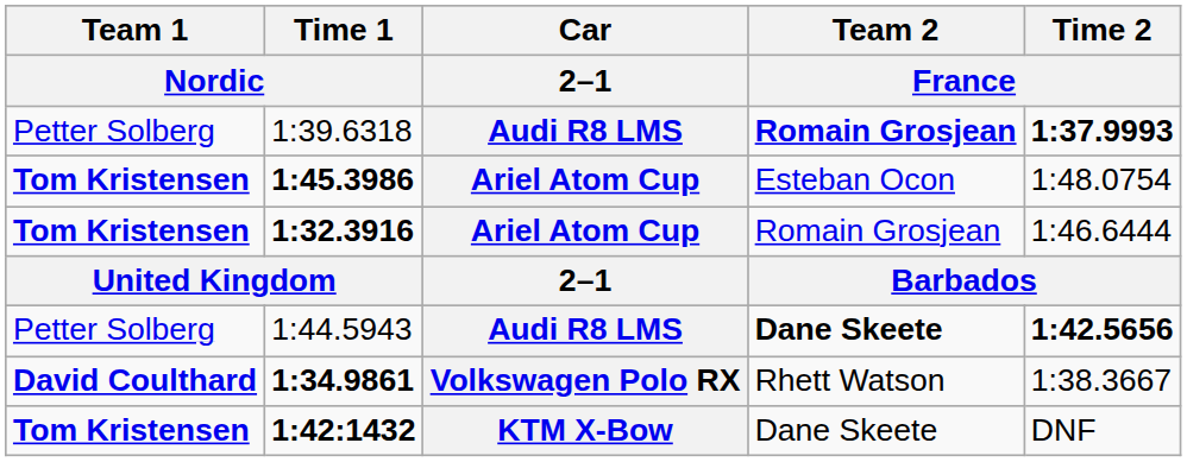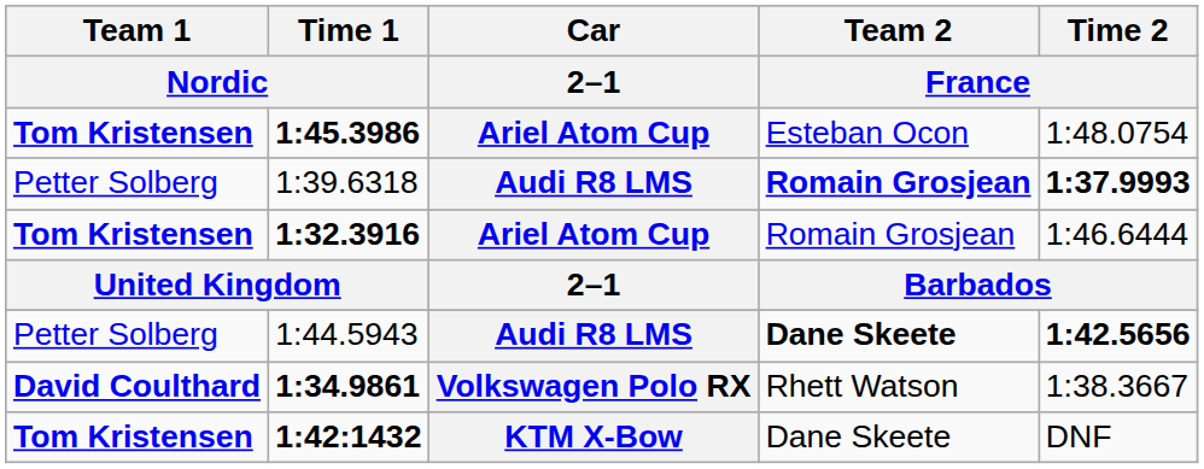 <table class="wikitable">
 <tr>
 <th>Team 1</th>
 <th>Time 1</th>
 <th>Car</th>
 <th>Team 2</th>
 <th>Time 2</th>
 </tr>
 <tr>
 <th colspan=2> <a href='#'>Nordic</a></th>
 <th>2–1</th>
 <th colspan=2> <a href='#'>France</a></th>
 </tr>
 <tr>
+<td><strong><a href='#'>Tom Kristensen</a></strong></td>
+<td><strong>1:45.3986</strong></td>
+<th><a href='#'>Ariel Atom Cup</a></th>
+<td><a href='#'>Esteban Ocon</a></td>
+<td>1:48.0754</td>
+</tr>
+<tr>
 <td><a href='#'>Petter Solberg</a></td>
 <td>1:39.6318</td>
 <th><a href='#'>Audi R8 LMS</a></th>
 <td><strong><a href='#'>Romain Grosjean</a></strong></td>
 <td><strong>1:37.9993</strong></td>
-</tr>
-<tr>
-<td><strong><a href='#'>Tom Kristensen</a></strong></td>
-<td><strong>1:45.3986</strong></td>
-<th><a href='#'>Ariel Atom Cup</a></th>
-<td><a href='#'>Esteban Ocon</a></td>
-<td>1:48.0754</td>
 </tr>
 <tr>
 <td><strong><a href='#'>Tom Kristensen</a></strong></td>
 <td><strong>1:32.3916</strong></td>
 <th><a href='#'>Ariel Atom Cup</a></th>
 <td><a href='#'>Romain Grosjean</a></td>
 <td>1:46.6444</td>
 </tr>
 <tr>
 <th colspan=2> <a href='#'>United Kingdom</a></th>
 <th>2–1</th>
 <th colspan=2> <a href='#'>Barbados</a></th>
 </tr>
 <tr>
 <td><a href='#'>Petter Solberg</a></td>
 <td>1:44.5943</td>
 <th><a href='#'>Audi R8 LMS</a></th>
 <td><strong>Dane Skeete</strong></td>
 <td><strong>1:42.5656</strong></td>
 </tr>
 <tr>
 <td><strong><a href='#'>David Coulthard</a></strong></td>
 <td><strong>1:34.9861</strong></td>
 <th><a href='#'>Volkswagen Polo</a> RX</th>
 <td>Rhett Watson</td>
 <td>1:38.3667</td>
 </tr>
 <tr>
 <td><strong><a href='#'>Tom Kristensen</a></strong></td>
 <td><strong>1:42:1432</strong></td>
 <th><a href='#'>KTM X-Bow</a></th>
 <td>Dane Skeete</td>
 <td>DNF</td>
 </tr>
 </table>
